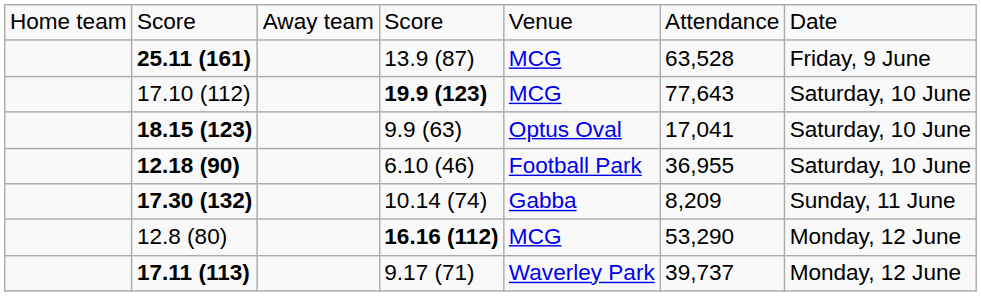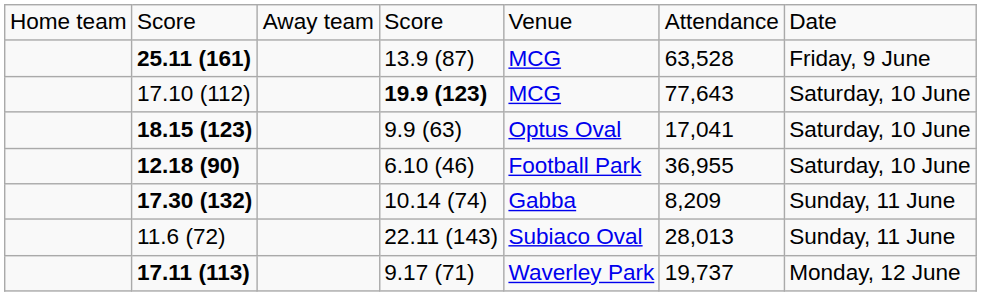 <table class="wikitable" style="text-align:left">
 <tr>
 <td>Home team</td>
 <td>Score</td>
 <td>Away team</td>
 <td>Score</td>
 <td>Venue</td>
 <td>Attendance</td>
 <td>Date</td>
 </tr>
 <tr>
 <td><strong></strong></td>
 <td><strong>25.11 (161)</strong></td>
 <td></td>
 <td>13.9 (87)</td>
 <td><a href='#'>MCG</a></td>
 <td>63,528</td>
 <td>Friday, 9 June</td>
 </tr>
 <tr>
 <td></td>
 <td>17.10 (112)</td>
 <td><strong></strong></td>
 <td><strong>19.9 (123)</strong></td>
 <td><a href='#'>MCG</a></td>
 <td>77,643</td>
 <td>Saturday, 10 June</td>
 </tr>
 <tr>
 <td><strong></strong></td>
 <td><strong>18.15 (123)</strong></td>
 <td></td>
 <td>9.9 (63)</td>
 <td><a href='#'>Optus Oval</a></td>
 <td>17,041</td>
 <td>Saturday, 10 June</td>
 </tr>
 <tr>
 <td><strong></strong></td>
 <td><strong>12.18 (90)</strong></td>
 <td></td>
 <td>6.10 (46)</td>
 <td><a href='#'>Football Park</a></td>
 <td>36,955</td>
 <td>Saturday, 10 June</td>
 </tr>
 <tr>
 <td><strong></strong></td>
 <td><strong>17.30 (132)</strong></td>
 <td></td>
 <td>10.14 (74)</td>
 <td><a href='#'>Gabba</a></td>
 <td>8,209</td>
 <td>Sunday, 11 June</td>
 </tr>
 <tr>
 <td></td>
-<td>12.8 (80)</td>
+<td>11.6 (72)</td>
 <td><strong></strong></td>
-<td><strong>16.16 (112)</strong></td>
-<td><a href='#'>MCG</a></td>
-<td>53,290</td>
-<td>Monday, 12 June</td>
+<td>22.11 (143)</td>
+<td><a href='#'>Subiaco Oval</a></td>
+<td>28,013</td>
+<td>Sunday, 11 June</td>
 </tr>
 <tr>
 <td><strong></strong></td>
 <td><strong>17.11 (113)</strong></td>
 <td></td>
 <td>9.17 (71)</td>
 <td><a href='#'>Waverley Park</a></td>
-<td>39,737</td>
+<td>19,737</td>
 <td>Monday, 12 June</td>
 </tr>
 </table>
